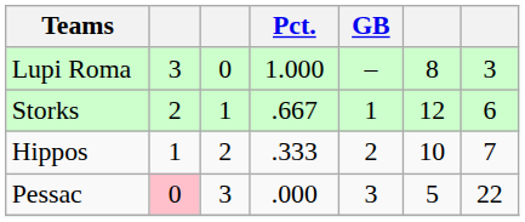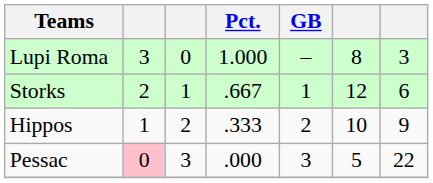 <table class="wikitable" width="50%" style="text-align:center;">
 <tr>
 <th width="20%">Teams</th>
 <th width="7%"></th>
 <th width="7%"></th>
 <th width="8%"><a href='#'>Pct.</a></th>
 <th width="7%"><a href='#'>GB</a></th>
 <th width="8%"></th>
 <th width="8%"></th>
 </tr>
 <tr bgcolor="#CCFFCC">
 <td align=left>Lupi Roma </td>
 <td>3</td>
 <td>0</td>
 <td>1.000</td>
 <td>–</td>
 <td>8</td>
 <td>3</td>
 </tr>
 <tr bgcolor="#CCFFCC">
 <td align=left>Storks </td>
 <td>2</td>
 <td>1</td>
 <td>.667</td>
 <td>1</td>
 <td>12</td>
 <td>6</td>
 </tr>
 <tr>
 <td align=left>Hippos </td>
 <td>1</td>
 <td>2</td>
 <td>.333</td>
 <td>2</td>
 <td>10</td>
-<td>7</td>
+<td>9</td>
 </tr>
 <tr>
 <td align=left>Pessac </td>
 <td style="background: pink;">0</td>
 <td>3</td>
 <td>.000</td>
 <td>3</td>
 <td>5</td>
 <td>22</td>
 </tr>
 <tr>
 </tr>
 </table>
